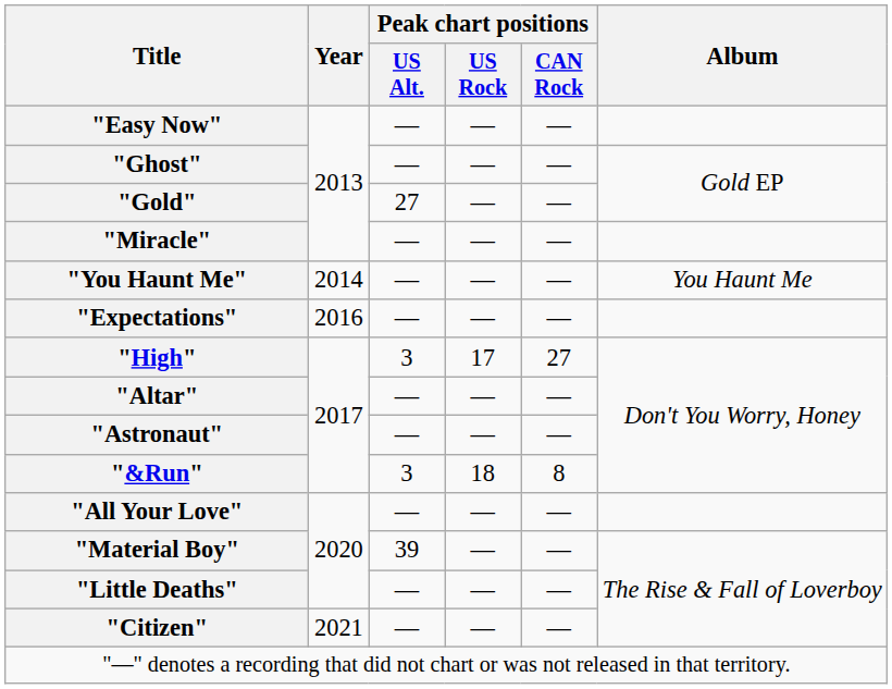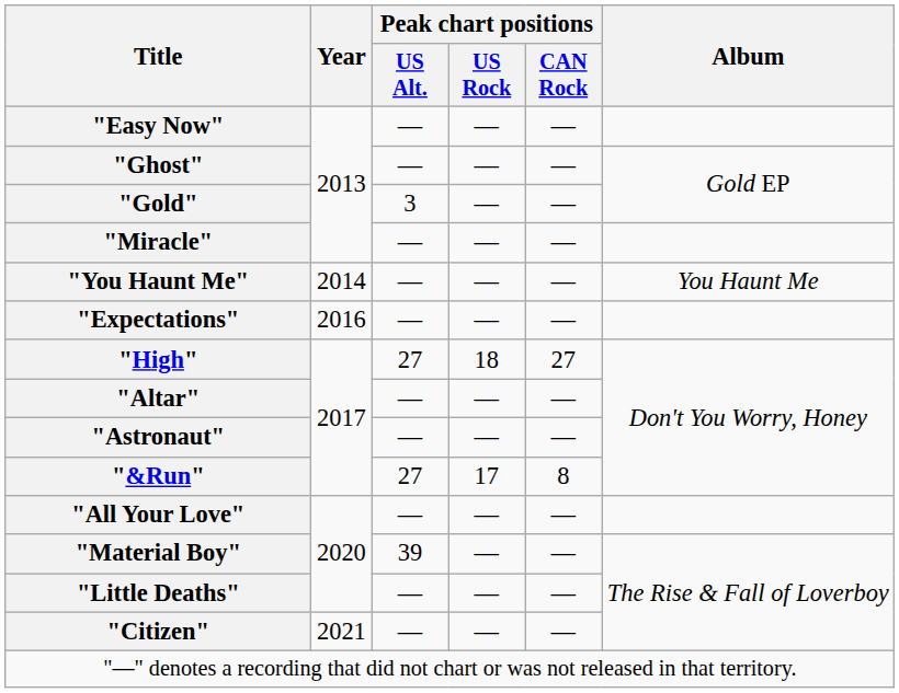 <table class="wikitable plainrowheaders" style="text-align:center;">
 <tr>
 <th scope="col" rowspan="2" style="width:12em;">Title</th>
 <th scope="col" rowspan="2">Year</th>
 <th scope="col" colspan="3">Peak chart positions</th>
 <th scope="col" rowspan="2">Album</th>
 </tr>
 <tr>
 <th scope="col" style="width:3em; font-size:90%;"><a href='#'>US<br>Alt.</a><br></th>
 <th scope="col" style="width:3em; font-size:90%;"><a href='#'>US<br>Rock</a><br></th>
 <th scope="col" style="width:3em; font-size:90%;"><a href='#'>CAN<br>Rock</a><br></th>
 </tr>
 <tr>
 <th scope="row">"Easy Now"</th>
 <td rowspan="4">2013</td>
 <td>—</td>
 <td>—</td>
 <td>—</td>
 <td></td>
 </tr>
 <tr>
 <th scope="row">"Ghost"</th>
 <td>—</td>
 <td>—</td>
 <td>—</td>
 <td rowspan="2"><em>Gold</em> EP</td>
 </tr>
 <tr>
 <th scope="row">"Gold"</th>
-<td>27</td>
+<td>3</td>
 <td>—</td>
 <td>—</td>
 </tr>
 <tr>
 <th scope="row">"Miracle"</th>
 <td>—</td>
 <td>—</td>
 <td>—</td>
 <td></td>
 </tr>
 <tr>
 <th scope="row">"You Haunt Me"</th>
 <td>2014</td>
 <td>—</td>
 <td>—</td>
 <td>—</td>
 <td><em>You Haunt Me</em></td>
 </tr>
 <tr>
 <th scope="row">"Expectations"</th>
 <td>2016</td>
 <td>—</td>
 <td>—</td>
 <td>—</td>
 <td></td>
 </tr>
 <tr>
 <th scope="row">"<a href='#'>High</a>"</th>
 <td rowspan="4">2017</td>
-<td>3</td>
-<td>17</td>
+<td>27</td>
+<td>18</td>
 <td>27</td>
 <td rowspan="4"><em>Don't You Worry, Honey</em></td>
 </tr>
 <tr>
 <th scope="row">"Altar"</th>
 <td>—</td>
 <td>—</td>
 <td>—</td>
 </tr>
 <tr>
 <th scope="row">"Astronaut"</th>
 <td>—</td>
 <td>—</td>
 <td>—</td>
 </tr>
 <tr>
 <th scope="row">"<a href='#'>&Run</a>"</th>
-<td>3</td>
-<td>18</td>
+<td>27</td>
+<td>17</td>
 <td>8</td>
 </tr>
 <tr>
 <th scope="row">"All Your Love"</th>
 <td rowspan="3">2020</td>
 <td>—</td>
 <td>—</td>
 <td>—</td>
 <td></td>
 </tr>
 <tr>
 <th scope="row">"Material Boy"</th>
 <td>39</td>
 <td>—</td>
 <td>—</td>
 <td rowspan="3"><em>The Rise & Fall of Loverboy</em></td>
 </tr>
 <tr>
 <th scope="row">"Little Deaths"</th>
 <td>—</td>
 <td>—</td>
 <td>—</td>
 </tr>
 <tr>
 <th scope="row">"Citizen"<br></th>
 <td>2021</td>
 <td>—</td>
 <td>—</td>
 <td>—</td>
 </tr>
 <tr>
 <td colspan="6" style="font-size:90%">"—" denotes a recording that did not chart or was not released in that territory.</td>
 </tr>
 </table>
